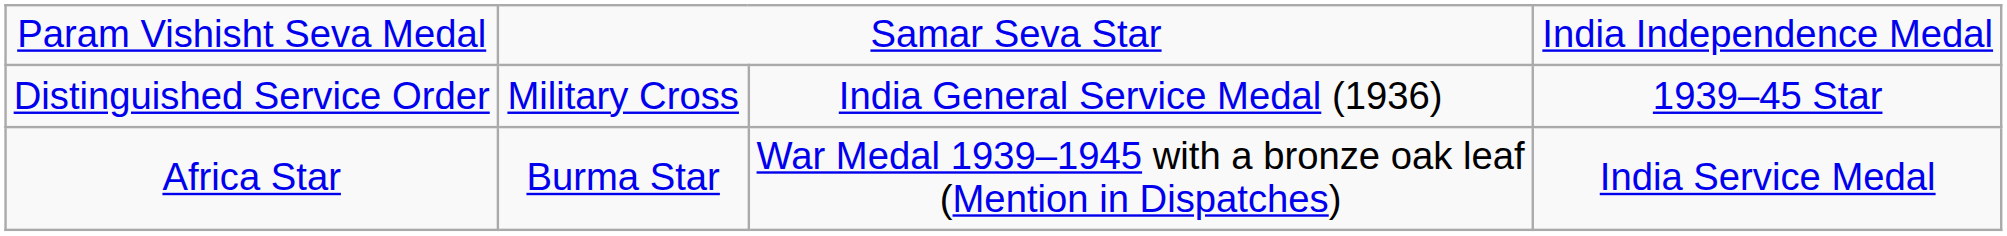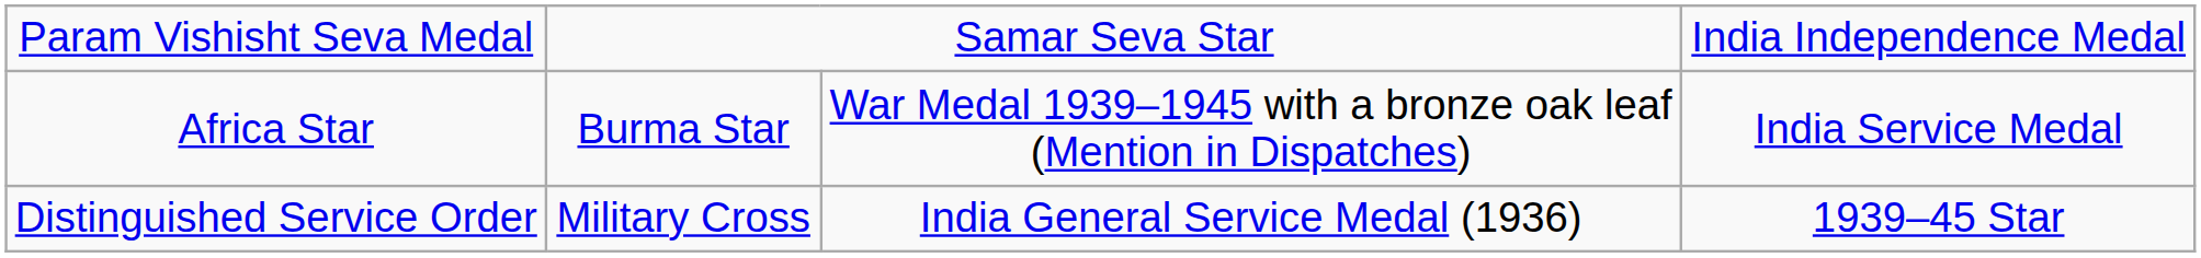 <table class="wikitable" style="margin:1em auto; text-align:center;">
 <tr>
 <td><a href='#'>Param Vishisht Seva Medal</a></td>
 <td colspan="2"><a href='#'>Samar Seva Star</a></td>
 <td><a href='#'>India Independence Medal</a></td>
 </tr>
 <tr>
+<td><a href='#'>Africa Star</a></td>
+<td><a href='#'>Burma Star</a></td>
+<td><a href='#'>War Medal 1939–1945</a> with a bronze oak leaf<br>(<a href='#'>Mention in Dispatches</a>)</td>
+<td><a href='#'>India Service Medal</a></td>
+</tr>
+<tr>
 <td><a href='#'>Distinguished Service Order</a></td>
 <td><a href='#'>Military Cross</a></td>
 <td><a href='#'>India General Service Medal</a> (1936)</td>
 <td><a href='#'>1939–45 Star</a></td>
 </tr>
-<tr>
-<td><a href='#'>Africa Star</a></td>
-<td><a href='#'>Burma Star</a></td>
-<td><a href='#'>War Medal 1939–1945</a> with a bronze oak leaf<br>(<a href='#'>Mention in Dispatches</a>)</td>
-<td><a href='#'>India Service Medal</a></td>
-</tr>
 </table>
